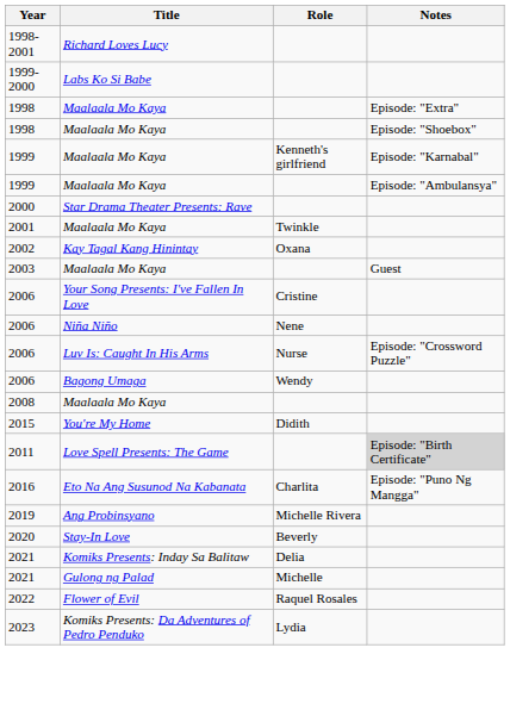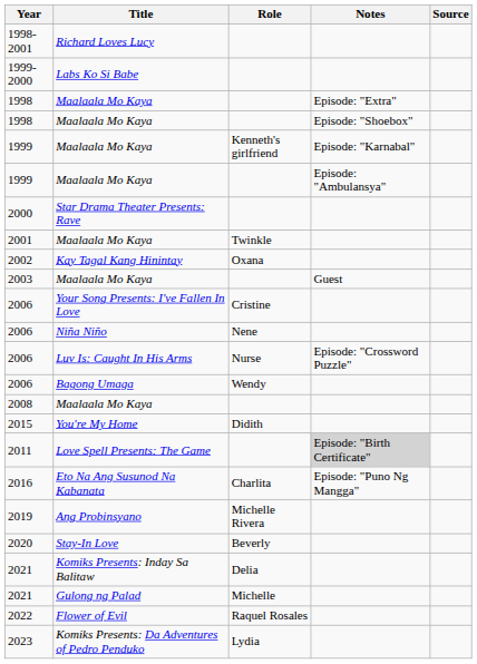 <table class="wikitable sortable" >
 <tr>
 <th>Year</th>
 <th>Title</th>
 <th>Role</th>
 <th class="unsortable">Notes </th>
+<th class="unsortable">Source </th>
 </tr>
 <tr>
 <td>1998-2001</td>
 <td><em><a href='#'>Richard Loves Lucy</a></em></td>
+<td></td>
 <td></td>
 <td></td>
 </tr>
 <tr>
 <td>1999-2000</td>
 <td><em><a href='#'>Labs Ko Si Babe</a></em></td>
 <td></td>
 <td></td>
+<td></td>
 </tr>
 <tr>
 <td>1998</td>
 <td><em><a href='#'>Maalaala Mo Kaya</a></em></td>
 <td></td>
 <td>Episode: "Extra"</td>
+<td></td>
 </tr>
 <tr>
 <td>1998</td>
 <td><em>Maalaala Mo Kaya</em></td>
 <td></td>
 <td>Episode: "Shoebox"</td>
+<td></td>
 </tr>
 <tr>
 <td>1999</td>
 <td><em>Maalaala Mo Kaya</em></td>
 <td>Kenneth's girlfriend</td>
 <td>Episode: "Karnabal"</td>
+<td></td>
 </tr>
 <tr>
 <td>1999</td>
 <td><em>Maalaala Mo Kaya</em></td>
 <td></td>
 <td>Episode: "Ambulansya"</td>
+<td></td>
 </tr>
 <tr>
 <td>2000</td>
 <td><em><a href='#'>Star Drama Theater Presents: Rave</a></em></td>
+<td></td>
 <td></td>
 <td></td>
 </tr>
 <tr>
 <td>2001</td>
 <td><em>Maalaala Mo Kaya</em></td>
 <td>Twinkle</td>
 <td></td>
+<td></td>
 </tr>
 <tr>
 <td>2002</td>
 <td><em><a href='#'>Kay Tagal Kang Hinintay</a></em></td>
 <td>Oxana</td>
+<td></td>
 <td></td>
 </tr>
 <tr>
 <td>2003</td>
 <td><em>Maalaala Mo Kaya</em></td>
 <td></td>
 <td>Guest</td>
+<td></td>
 </tr>
 <tr>
 <td>2006</td>
 <td><em><a href='#'>Your Song Presents: I've Fallen In Love</a></em></td>
 <td>Cristine</td>
+<td></td>
 <td></td>
 </tr>
 <tr>
 <td>2006</td>
 <td><em><a href='#'>Niña Niño</a></em></td>
 <td>Nene</td>
 <td></td>
+<td></td>
 </tr>
 <tr>
 <td>2006</td>
 <td><em><a href='#'>Luv Is: Caught In His Arms</a></em></td>
 <td>Nurse</td>
 <td>Episode: "Crossword Puzzle"</td>
+<td></td>
 </tr>
 <tr>
 <td>2006</td>
 <td><em><a href='#'>Bagong Umaga</a></em></td>
 <td>Wendy</td>
 <td></td>
+<td></td>
 </tr>
 <tr>
 <td>2008</td>
 <td><em>Maalaala Mo Kaya</em></td>
+<td></td>
 <td></td>
 <td></td>
 </tr>
 <tr>
 <td>2015</td>
 <td><em><a href='#'>You're My Home</a></em></td>
 <td>Didith</td>
 <td></td>
+<td></td>
 </tr>
 <tr>
 <td>2011</td>
 <td><em><a href='#'> Love Spell Presents: The Game</a></em></td>
 <td></td>
 <td style="background: lightgrey;">Episode: "Birth Certificate"</td>
+<td></td>
 </tr>
 <tr>
 <td>2016</td>
 <td><em><a href='#'>Eto Na Ang Susunod Na Kabanata</a></em></td>
 <td>Charlita</td>
 <td>Episode: "Puno Ng Mangga"</td>
+<td></td>
 </tr>
 <tr>
 <td>2019</td>
 <td><em><a href='#'>Ang Probinsyano</a></em></td>
 <td>Michelle Rivera</td>
+<td></td>
 <td></td>
 </tr>
 <tr>
 <td>2020</td>
 <td><em><a href='#'>Stay-In Love</a></em></td>
 <td>Beverly</td>
 <td></td>
+<td></td>
 </tr>
 <tr>
 <td>2021</td>
 <td><em><a href='#'>Komiks Presents</a>: Inday Sa Balitaw</em></td>
 <td>Delia</td>
+<td></td>
 <td></td>
 </tr>
 <tr>
 <td>2021</td>
 <td><em><a href='#'>Gulong ng Palad</a></em></td>
 <td>Michelle</td>
 <td></td>
+<td></td>
 </tr>
 <tr>
 <td>2022</td>
 <td><em><a href='#'>Flower of Evil</a></em></td>
 <td>Raquel Rosales</td>
+<td></td>
 <td></td>
 </tr>
 <tr>
 <td>2023</td>
 <td><em>Komiks Presents: <a href='#'>Da Adventures of Pedro Penduko</a></em></td>
 <td>Lydia</td>
 <td></td>
+<td></td>
 </tr>
 </table>
